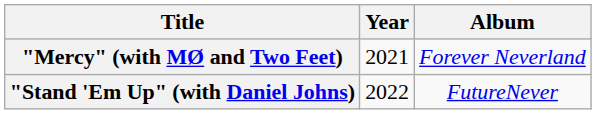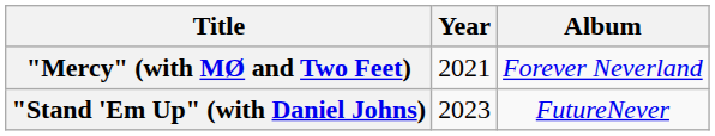 <table class="wikitable plainrowheaders" style="text-align:center;" border="1">
 <tr>
 <th scope="col">Title</th>
 <th scope="col">Year</th>
 <th scope="col">Album</th>
 </tr>
 <tr>
 <th scope="row">"Mercy" (with <a href='#'>MØ</a> and <a href='#'>Two Feet</a>)</th>
 <td>2021</td>
 <td><em><a href='#'>Forever Neverland</a></em></td>
 </tr>
 <tr>
 <th scope="row">"Stand 'Em Up" (with <a href='#'>Daniel Johns</a>)</th>
-<td>2022</td>
+<td>2023</td>
 <td><em><a href='#'>FutureNever</a></em></td>
 </tr>
 </table>
